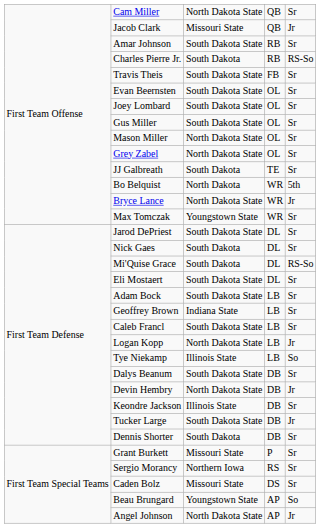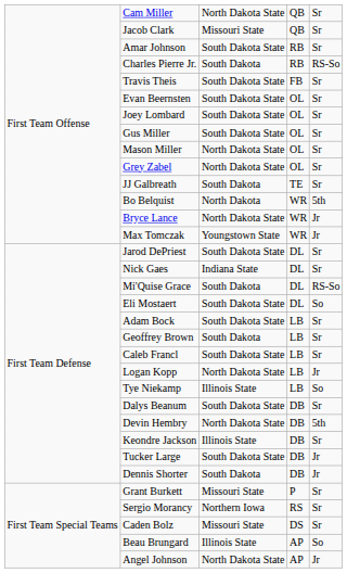 <table class="wikitable">
 <tr>
 <td rowspan=14>First Team Offense</td>
 <td><a href='#'>Cam Miller</a></td>
 <td>North Dakota State</td>
 <td>QB</td>
 <td>Sr</td>
 </tr>
 <tr>
 <td>Jacob Clark</td>
 <td>Missouri State</td>
 <td>QB</td>
-<td>Jr</td>
+<td>Sr</td>
 </tr>
 <tr>
 <td>Amar Johnson</td>
 <td>South Dakota State</td>
 <td>RB</td>
 <td>Sr</td>
 </tr>
 <tr>
 <td>Charles Pierre Jr.</td>
 <td>South Dakota</td>
 <td>RB</td>
 <td>RS-So</td>
 </tr>
 <tr>
 <td>Travis Theis</td>
 <td>South Dakota State</td>
 <td>FB</td>
 <td>Sr</td>
 </tr>
 <tr>
 <td>Evan Beernsten</td>
 <td>South Dakota State</td>
 <td>OL</td>
 <td>Sr</td>
 </tr>
 <tr>
 <td>Joey Lombard</td>
 <td>South Dakota State</td>
 <td>OL</td>
 <td>Sr</td>
 </tr>
 <tr>
 <td>Gus Miller</td>
 <td>South Dakota State</td>
 <td>OL</td>
 <td>Sr</td>
 </tr>
 <tr>
 <td>Mason Miller</td>
 <td>North Dakota State</td>
 <td>OL</td>
 <td>Sr</td>
 </tr>
 <tr>
 <td><a href='#'>Grey Zabel</a></td>
 <td>North Dakota State</td>
 <td>OL</td>
 <td>Sr</td>
 </tr>
 <tr>
 <td>JJ Galbreath</td>
 <td>South Dakota</td>
 <td>TE</td>
 <td>Sr</td>
 </tr>
 <tr>
 <td>Bo Belquist</td>
 <td>North Dakota</td>
 <td>WR</td>
 <td>5th</td>
 </tr>
 <tr>
 <td><a href='#'>Bryce Lance</a></td>
 <td>North Dakota State</td>
 <td>WR</td>
 <td>Jr</td>
 </tr>
 <tr>
 <td>Max Tomczak</td>
 <td>Youngstown State</td>
 <td>WR</td>
-<td>Sr</td>
+<td>Jr</td>
 </tr>
 <tr>
 <td rowspan=14>First Team Defense</td>
 <td>Jarod DePriest</td>
 <td>South Dakota State</td>
 <td>DL</td>
 <td>Sr</td>
 </tr>
 <tr>
 <td>Nick Gaes</td>
-<td>South Dakota</td>
+<td>Indiana State</td>
 <td>DL</td>
 <td>Sr</td>
 </tr>
 <tr>
 <td>Mi'Quise Grace</td>
 <td>South Dakota</td>
 <td>DL</td>
 <td>RS-So</td>
 </tr>
 <tr>
 <td>Eli Mostaert</td>
 <td>South Dakota State</td>
 <td>DL</td>
-<td>Sr</td>
+<td>So</td>
 </tr>
 <tr>
 <td>Adam Bock</td>
 <td>South Dakota State</td>
 <td>LB</td>
 <td>Sr</td>
 </tr>
 <tr>
 <td>Geoffrey Brown</td>
-<td>Indiana State</td>
+<td>South Dakota</td>
 <td>LB</td>
 <td>Sr</td>
 </tr>
 <tr>
 <td>Caleb Francl</td>
 <td>South Dakota State</td>
 <td>LB</td>
 <td>Sr</td>
 </tr>
 <tr>
 <td>Logan Kopp</td>
 <td>North Dakota State</td>
 <td>LB</td>
 <td>Jr</td>
 </tr>
 <tr>
 <td>Tye Niekamp</td>
 <td>Illinois State</td>
 <td>LB</td>
 <td>So</td>
 </tr>
 <tr>
 <td>Dalys Beanum</td>
 <td>South Dakota State</td>
 <td>DB</td>
 <td>Sr</td>
 </tr>
 <tr>
 <td>Devin Hembry</td>
 <td>North Dakota State</td>
 <td>DB</td>
-<td>Jr</td>
+<td>5th</td>
 </tr>
 <tr>
 <td>Keondre Jackson</td>
 <td>Illinois State</td>
 <td>DB</td>
 <td>Sr</td>
 </tr>
 <tr>
 <td>Tucker Large</td>
 <td>South Dakota State</td>
 <td>DB</td>
 <td>Jr</td>
 </tr>
 <tr>
 <td>Dennis Shorter</td>
 <td>South Dakota</td>
 <td>DB</td>
-<td>Sr</td>
+<td>Jr</td>
 </tr>
 <tr>
 <td rowspan=5>First Team Special Teams</td>
 <td>Grant Burkett</td>
 <td>Missouri State</td>
 <td>P</td>
 <td>Sr</td>
 </tr>
 <tr>
 <td>Sergio Morancy</td>
 <td>Northern Iowa</td>
 <td>RS</td>
 <td>Sr</td>
 </tr>
 <tr>
 <td>Caden Bolz</td>
 <td>Missouri State</td>
 <td>DS</td>
 <td>Sr</td>
 </tr>
 <tr>
 <td>Beau Brungard</td>
-<td>Youngstown State</td>
+<td>Illinois State</td>
 <td>AP</td>
 <td>So</td>
 </tr>
 <tr>
 <td>Angel Johnson</td>
 <td>North Dakota State</td>
 <td>AP</td>
 <td>Jr</td>
 </tr>
 </table>
